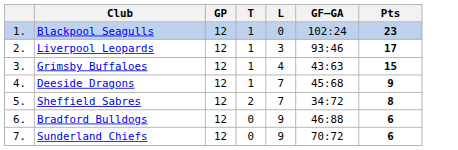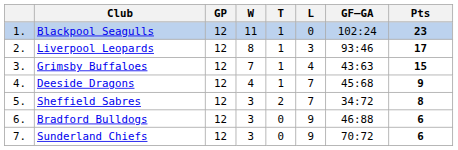 <table class="wikitable">
 <tr>
 <th width="30"></th>
 <th width="200">Club</th>
 <th width="30">GP</th>
+<th width="30">W</th>
 <th width="30">T</th>
 <th width="30">L</th>
 <th width="70">GF–GA</th>
 <th width="70">Pts</th>
 </tr>
 <tr bgcolor="#BCD2EE" align="center">
 <td>1.</td>
 <td align="left"><a href='#'>Blackpool Seagulls</a></td>
 <td>12</td>
+<td>11</td>
 <td>1</td>
 <td>0</td>
 <td>102:24</td>
 <td><strong>23</strong></td>
 </tr>
 <tr bgcolor="#FFFFFF" align="center">
 <td>2.</td>
 <td align="left"><a href='#'>Liverpool Leopards</a></td>
 <td>12</td>
+<td>8</td>
 <td>1</td>
 <td>3</td>
 <td>93:46</td>
 <td><strong>17</strong></td>
 </tr>
 <tr bgcolor="#FFFFFF" align="center">
 <td>3.</td>
 <td align="left"><a href='#'>Grimsby Buffaloes</a></td>
 <td>12</td>
+<td>7</td>
 <td>1</td>
 <td>4</td>
 <td>43:63</td>
 <td><strong>15</strong></td>
 </tr>
 <tr bgcolor="#FFFFFF" align="center">
 <td>4.</td>
 <td align="left"><a href='#'>Deeside Dragons</a></td>
 <td>12</td>
+<td>4</td>
 <td>1</td>
 <td>7</td>
 <td>45:68</td>
 <td><strong>9</strong></td>
 </tr>
 <tr bgcolor="#FFFFFF" align="center">
 <td>5.</td>
 <td align="left"><a href='#'>Sheffield Sabres</a></td>
 <td>12</td>
+<td>3</td>
 <td>2</td>
 <td>7</td>
 <td>34:72</td>
 <td><strong>8</strong></td>
 </tr>
 <tr bgcolor="#FFFFFF" align="center">
 <td>6.</td>
 <td align="left"><a href='#'>Bradford Bulldogs</a></td>
 <td>12</td>
+<td>3</td>
 <td>0</td>
 <td>9</td>
 <td>46:88</td>
 <td><strong>6</strong></td>
 </tr>
 <tr bgcolor="#FFFFFF" align="center">
 <td>7.</td>
 <td align="left"><a href='#'>Sunderland Chiefs</a></td>
 <td>12</td>
+<td>3</td>
 <td>0</td>
 <td>9</td>
 <td>70:72</td>
 <td><strong>6</strong></td>
 </tr>
 </table>
